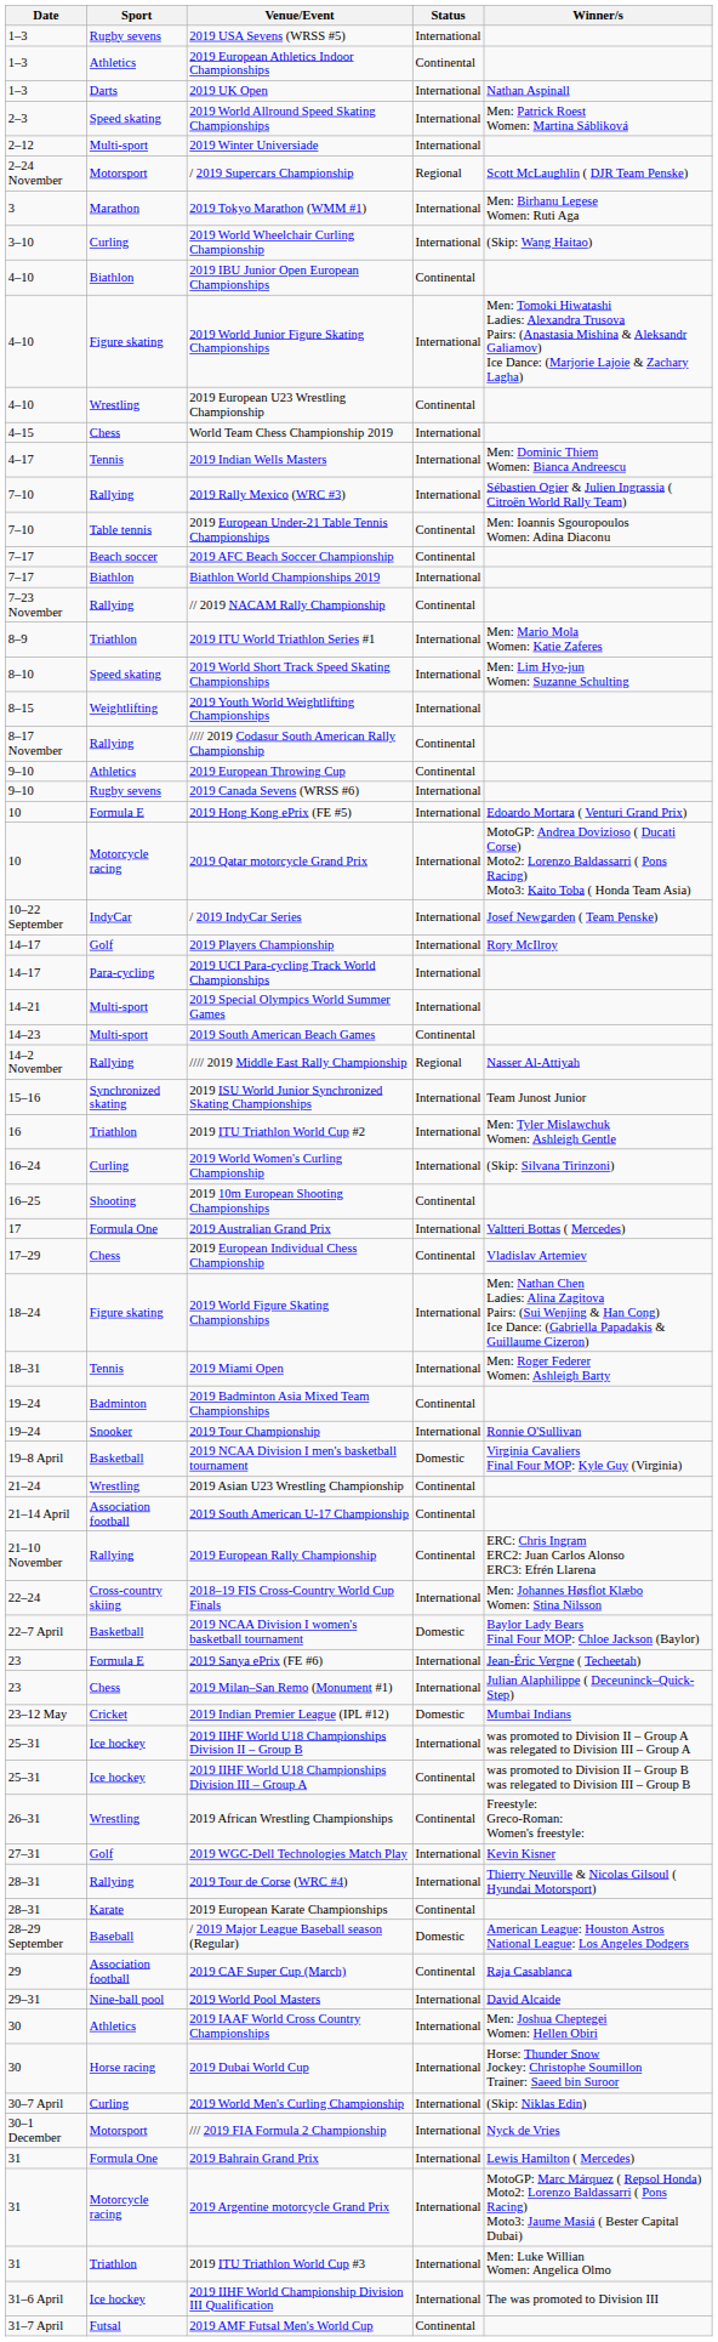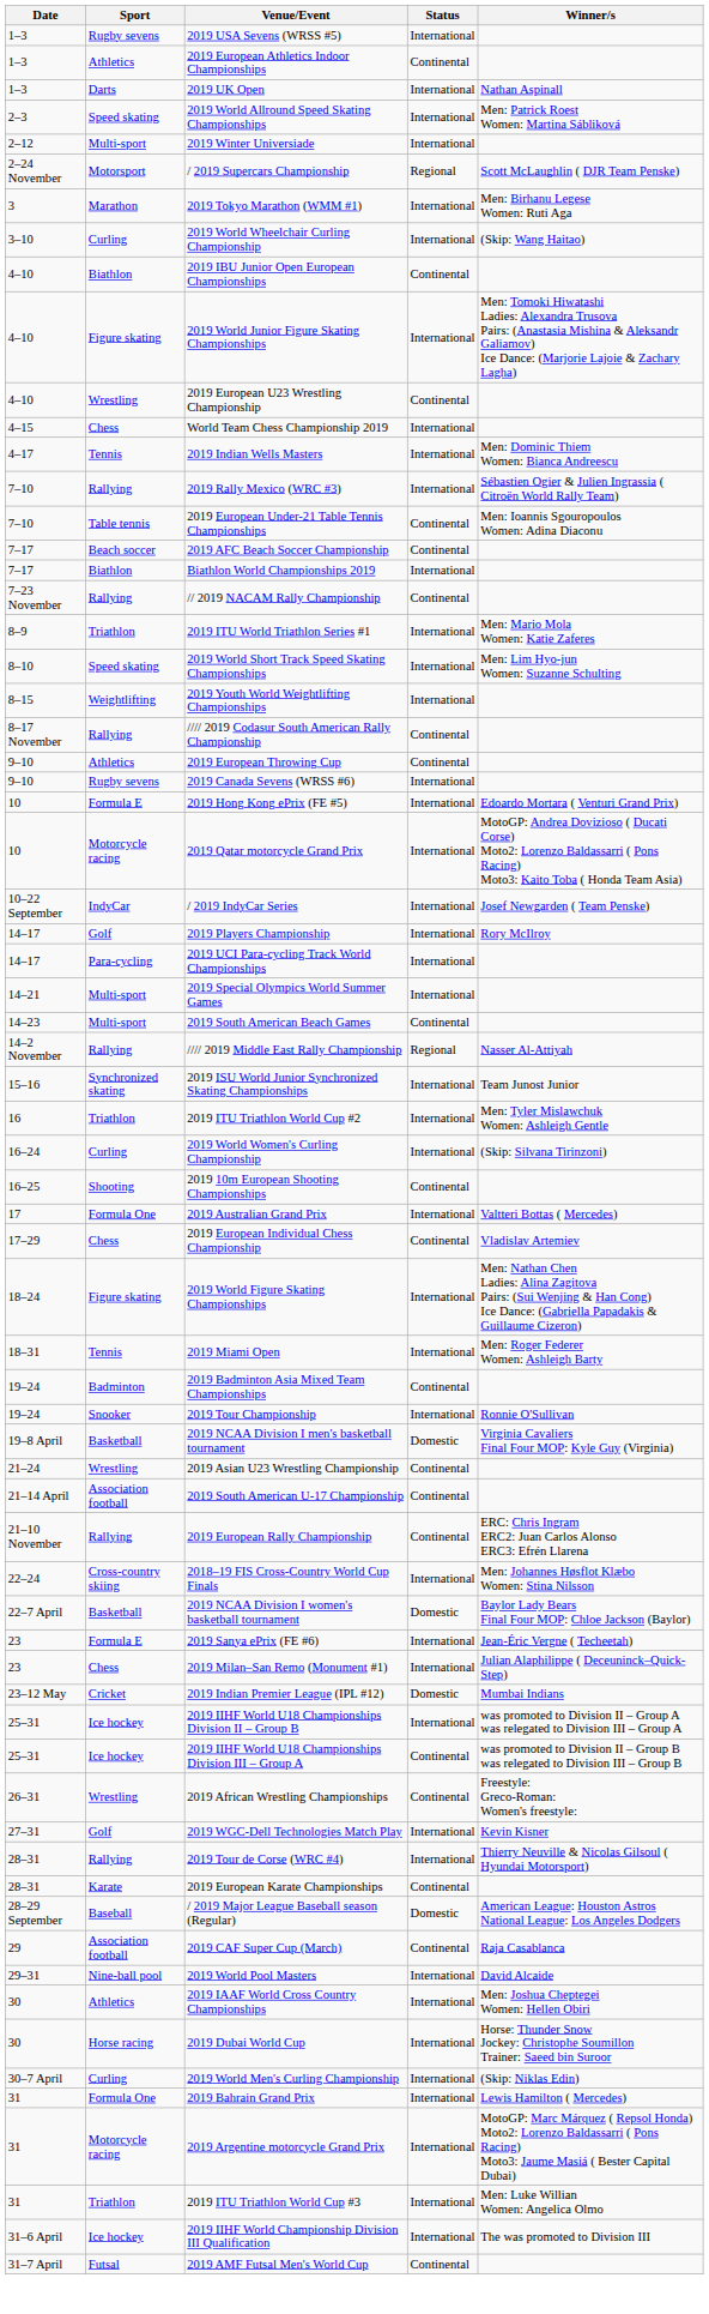 <table class="wikitable sortable" | width="100%">
 <tr>
 <th>Date</th>
 <th>Sport</th>
 <th>Venue/Event</th>
 <th>Status</th>
 <th>Winner/s</th>
 </tr>
 <tr>
 <td>1–3</td>
 <td><a href='#'>Rugby sevens</a></td>
 <td> <a href='#'>2019 USA Sevens</a> (WRSS #5)</td>
 <td>International</td>
 <td></td>
 </tr>
 <tr>
 <td>1–3</td>
 <td><a href='#'>Athletics</a></td>
 <td> <a href='#'>2019 European Athletics Indoor Championships</a></td>
 <td>Continental</td>
 <td></td>
 </tr>
 <tr>
 <td>1–3</td>
 <td><a href='#'>Darts</a></td>
 <td> <a href='#'>2019 UK Open</a></td>
 <td>International</td>
 <td> <a href='#'>Nathan Aspinall</a></td>
 </tr>
 <tr>
 <td>2–3</td>
 <td><a href='#'>Speed skating</a></td>
 <td> <a href='#'>2019 World Allround Speed Skating Championships</a></td>
 <td>International</td>
 <td>Men:  <a href='#'>Patrick Roest</a><br>Women:  <a href='#'>Martina Sábliková</a></td>
 </tr>
 <tr>
 <td>2–12</td>
 <td><a href='#'>Multi-sport</a></td>
 <td> <a href='#'>2019 Winter Universiade</a></td>
 <td>International</td>
 <td></td>
 </tr>
 <tr>
 <td>2–24 November</td>
 <td><a href='#'>Motorsport</a></td>
 <td>/ <a href='#'>2019 Supercars Championship</a></td>
 <td>Regional</td>
 <td> <a href='#'>Scott McLaughlin</a> ( <a href='#'>DJR Team Penske</a>)</td>
 </tr>
 <tr>
 <td>3</td>
 <td><a href='#'>Marathon</a></td>
 <td> <a href='#'>2019 Tokyo Marathon</a> (<a href='#'>WMM #1</a>)</td>
 <td>International</td>
 <td>Men:  <a href='#'>Birhanu Legese</a><br>Women:  Ruti Aga</td>
 </tr>
 <tr>
 <td>3–10</td>
 <td><a href='#'>Curling</a></td>
 <td> <a href='#'>2019 World Wheelchair Curling Championship</a></td>
 <td>International</td>
 <td> (Skip: <a href='#'>Wang Haitao</a>)</td>
 </tr>
 <tr>
 <td>4–10</td>
 <td><a href='#'>Biathlon</a></td>
 <td> <a href='#'>2019 IBU Junior Open European Championships</a></td>
 <td>Continental</td>
 <td></td>
 </tr>
 <tr>
 <td>4–10</td>
 <td><a href='#'>Figure skating</a></td>
 <td> <a href='#'>2019 World Junior Figure Skating Championships</a></td>
 <td>International</td>
 <td>Men:  <a href='#'>Tomoki Hiwatashi</a><br>Ladies:  <a href='#'>Alexandra Trusova</a><br>Pairs:  (<a href='#'>Anastasia Mishina</a> & <a href='#'>Aleksandr Galiamov</a>)<br>Ice Dance:  (<a href='#'>Marjorie Lajoie</a> & <a href='#'>Zachary Lagha</a>)</td>
 </tr>
 <tr>
 <td>4–10</td>
 <td><a href='#'>Wrestling</a></td>
 <td> 2019 European U23 Wrestling Championship</td>
 <td>Continental</td>
 <td></td>
 </tr>
 <tr>
 <td>4–15</td>
 <td><a href='#'>Chess</a></td>
 <td> World Team Chess Championship 2019</td>
 <td>International</td>
 <td></td>
 </tr>
 <tr>
 <td>4–17</td>
 <td><a href='#'>Tennis</a></td>
 <td> <a href='#'>2019 Indian Wells Masters</a></td>
 <td>International</td>
 <td>Men:  <a href='#'>Dominic Thiem</a><br>Women:  <a href='#'>Bianca Andreescu</a></td>
 </tr>
 <tr>
 <td>7–10</td>
 <td><a href='#'>Rallying</a></td>
 <td> <a href='#'>2019 Rally Mexico</a> (<a href='#'>WRC #3</a>)</td>
 <td>International</td>
 <td> <a href='#'>Sébastien Ogier</a> & <a href='#'>Julien Ingrassia</a> ( <a href='#'>Citroën World Rally Team</a>)</td>
 </tr>
 <tr>
 <td>7–10</td>
 <td><a href='#'>Table tennis</a></td>
 <td> 2019 <a href='#'>European Under-21 Table Tennis Championships</a></td>
 <td>Continental</td>
 <td>Men:  Ioannis Sgouropoulos<br>Women:  Adina Diaconu</td>
 </tr>
 <tr>
 <td>7–17</td>
 <td><a href='#'>Beach soccer</a></td>
 <td> <a href='#'>2019 AFC Beach Soccer Championship</a></td>
 <td>Continental</td>
 <td></td>
 </tr>
 <tr>
 <td>7–17</td>
 <td><a href='#'>Biathlon</a></td>
 <td> <a href='#'>Biathlon World Championships 2019</a></td>
 <td>International</td>
 <td></td>
 </tr>
 <tr>
 <td>7–23 November</td>
 <td><a href='#'>Rallying</a></td>
 <td>// 2019 <a href='#'>NACAM Rally Championship</a></td>
 <td>Continental</td>
 <td></td>
 </tr>
 <tr>
 <td>8–9</td>
 <td><a href='#'>Triathlon</a></td>
 <td> <a href='#'>2019 ITU World Triathlon Series</a> #1</td>
 <td>International</td>
 <td>Men:  <a href='#'>Mario Mola</a><br>Women:  <a href='#'>Katie Zaferes</a></td>
 </tr>
 <tr>
 <td>8–10</td>
 <td><a href='#'>Speed skating</a></td>
 <td> <a href='#'>2019 World Short Track Speed Skating Championships</a></td>
 <td>International</td>
 <td>Men:  <a href='#'>Lim Hyo-jun</a><br>Women:  <a href='#'>Suzanne Schulting</a></td>
 </tr>
 <tr>
 <td>8–15</td>
 <td><a href='#'>Weightlifting</a></td>
 <td> <a href='#'>2019 Youth World Weightlifting Championships</a></td>
 <td>International</td>
 <td></td>
 </tr>
 <tr>
 <td>8–17 November</td>
 <td><a href='#'>Rallying</a></td>
 <td>//// 2019 <a href='#'>Codasur South American Rally Championship</a></td>
 <td>Continental</td>
 <td></td>
 </tr>
 <tr>
 <td>9–10</td>
 <td><a href='#'>Athletics</a></td>
 <td> <a href='#'>2019 European Throwing Cup</a></td>
 <td>Continental</td>
 <td></td>
 </tr>
 <tr>
 <td>9–10</td>
 <td><a href='#'>Rugby sevens</a></td>
 <td> <a href='#'>2019 Canada Sevens</a> (WRSS #6)</td>
 <td>International</td>
 <td></td>
 </tr>
 <tr>
 <td>10</td>
 <td><a href='#'>Formula E</a></td>
 <td> <a href='#'>2019 Hong Kong ePrix</a> (FE #5)</td>
 <td>International</td>
 <td> <a href='#'>Edoardo Mortara</a> ( <a href='#'>Venturi Grand Prix</a>)</td>
 </tr>
 <tr>
 <td>10</td>
 <td><a href='#'>Motorcycle racing</a></td>
 <td> <a href='#'>2019 Qatar motorcycle Grand Prix</a></td>
 <td>International</td>
 <td>MotoGP:  <a href='#'>Andrea Dovizioso</a> ( <a href='#'>Ducati Corse</a>)<br>Moto2:  <a href='#'>Lorenzo Baldassarri</a> ( <a href='#'>Pons Racing</a>)<br>Moto3:  <a href='#'>Kaito Toba</a> ( Honda Team Asia)</td>
 </tr>
 <tr>
 <td>10–22 September</td>
 <td><a href='#'>IndyCar</a></td>
 <td>/ <a href='#'>2019 IndyCar Series</a></td>
 <td>International</td>
 <td> <a href='#'>Josef Newgarden</a> ( <a href='#'>Team Penske</a>)</td>
 </tr>
 <tr>
 <td>14–17</td>
 <td><a href='#'>Golf</a></td>
 <td> <a href='#'>2019 Players Championship</a></td>
 <td>International</td>
 <td> <a href='#'>Rory McIlroy</a></td>
 </tr>
 <tr>
 <td>14–17</td>
 <td><a href='#'>Para-cycling</a></td>
 <td> <a href='#'>2019 UCI Para-cycling Track World Championships</a></td>
 <td>International</td>
 <td></td>
 </tr>
 <tr>
 <td>14–21</td>
 <td><a href='#'>Multi-sport</a></td>
 <td> <a href='#'>2019 Special Olympics World Summer Games</a></td>
 <td>International</td>
 <td></td>
 </tr>
 <tr>
 <td>14–23</td>
 <td><a href='#'>Multi-sport</a></td>
 <td> <a href='#'>2019 South American Beach Games</a></td>
 <td>Continental</td>
 <td></td>
 </tr>
 <tr>
 <td>14–2 November</td>
 <td><a href='#'>Rallying</a></td>
 <td>//// 2019 <a href='#'>Middle East Rally Championship</a></td>
 <td>Regional</td>
 <td> <a href='#'>Nasser Al-Attiyah</a></td>
 </tr>
 <tr>
 <td>15–16</td>
 <td><a href='#'>Synchronized skating</a></td>
 <td> 2019 <a href='#'>ISU World Junior Synchronized Skating Championships</a></td>
 <td>International</td>
 <td> Team Junost Junior</td>
 </tr>
 <tr>
 <td>16</td>
 <td><a href='#'>Triathlon</a></td>
 <td> 2019 <a href='#'>ITU Triathlon World Cup</a> #2</td>
 <td>International</td>
 <td>Men:  <a href='#'>Tyler Mislawchuk</a><br>Women:  <a href='#'>Ashleigh Gentle</a></td>
 </tr>
 <tr>
 <td>16–24</td>
 <td><a href='#'>Curling</a></td>
 <td> <a href='#'>2019 World Women's Curling Championship</a></td>
 <td>International</td>
 <td> (Skip: <a href='#'>Silvana Tirinzoni</a>)</td>
 </tr>
 <tr>
 <td>16–25</td>
 <td><a href='#'>Shooting</a></td>
 <td> 2019 <a href='#'>10m European Shooting Championships</a></td>
 <td>Continental</td>
 <td></td>
 </tr>
 <tr>
 <td>17</td>
 <td><a href='#'>Formula One</a></td>
 <td> <a href='#'>2019 Australian Grand Prix</a></td>
 <td>International</td>
 <td> <a href='#'>Valtteri Bottas</a> ( <a href='#'>Mercedes</a>)</td>
 </tr>
 <tr>
 <td>17–29</td>
 <td><a href='#'>Chess</a></td>
 <td> 2019 <a href='#'>European Individual Chess Championship</a></td>
 <td>Continental</td>
 <td> <a href='#'>Vladislav Artemiev</a></td>
 </tr>
 <tr>
 <td>18–24</td>
 <td><a href='#'>Figure skating</a></td>
 <td> <a href='#'>2019 World Figure Skating Championships</a></td>
 <td>International</td>
 <td>Men:  <a href='#'>Nathan Chen</a><br>Ladies:  <a href='#'>Alina Zagitova</a><br>Pairs:  (<a href='#'>Sui Wenjing</a> & <a href='#'>Han Cong</a>)<br>Ice Dance:  (<a href='#'>Gabriella Papadakis</a> & <a href='#'>Guillaume Cizeron</a>)</td>
 </tr>
 <tr>
 <td>18–31</td>
 <td><a href='#'>Tennis</a></td>
 <td> <a href='#'>2019 Miami Open</a></td>
 <td>International</td>
 <td>Men:  <a href='#'>Roger Federer</a><br>Women:  <a href='#'>Ashleigh Barty</a></td>
 </tr>
 <tr>
 <td>19–24</td>
 <td><a href='#'>Badminton</a></td>
 <td> <a href='#'>2019 Badminton Asia Mixed Team Championships</a></td>
 <td>Continental</td>
 <td></td>
 </tr>
 <tr>
 <td>19–24</td>
 <td><a href='#'>Snooker</a></td>
 <td> <a href='#'>2019 Tour Championship</a></td>
 <td>International</td>
 <td> <a href='#'>Ronnie O'Sullivan</a></td>
 </tr>
 <tr>
 <td>19–8 April</td>
 <td><a href='#'>Basketball</a></td>
 <td> <a href='#'>2019 NCAA Division I men's basketball tournament</a></td>
 <td>Domestic</td>
 <td> <a href='#'>Virginia Cavaliers</a><br><a href='#'>Final Four MOP</a>:  <a href='#'>Kyle Guy</a> (Virginia)</td>
 </tr>
 <tr>
 <td>21–24</td>
 <td><a href='#'>Wrestling</a></td>
 <td> 2019 Asian U23 Wrestling Championship</td>
 <td>Continental</td>
 <td></td>
 </tr>
 <tr>
 <td>21–14 April</td>
 <td><a href='#'>Association football</a></td>
 <td> <a href='#'>2019 South American U-17 Championship</a></td>
 <td>Continental</td>
 <td></td>
 </tr>
 <tr>
 <td>21–10 November</td>
 <td><a href='#'>Rallying</a></td>
 <td> <a href='#'>2019 European Rally Championship</a></td>
 <td>Continental</td>
 <td>ERC:  <a href='#'>Chris Ingram</a><br>ERC2:  Juan Carlos Alonso<br>ERC3:  Efrén Llarena</td>
 </tr>
 <tr>
 <td>22–24</td>
 <td><a href='#'>Cross-country skiing</a></td>
 <td> <a href='#'>2018–19 FIS Cross-Country World Cup Finals</a></td>
 <td>International</td>
 <td>Men:  <a href='#'>Johannes Høsflot Klæbo</a><br>Women:  <a href='#'>Stina Nilsson</a></td>
 </tr>
 <tr>
 <td>22–7 April</td>
 <td><a href='#'>Basketball</a></td>
 <td> <a href='#'>2019 NCAA Division I women's basketball tournament</a></td>
 <td>Domestic</td>
 <td> <a href='#'>Baylor Lady Bears</a><br><a href='#'>Final Four MOP</a>:  <a href='#'>Chloe Jackson</a> (Baylor)</td>
 </tr>
 <tr>
 <td>23</td>
 <td><a href='#'>Formula E</a></td>
 <td> <a href='#'>2019 Sanya ePrix</a> (FE #6)</td>
 <td>International</td>
 <td> <a href='#'>Jean-Éric Vergne</a> ( <a href='#'>Techeetah</a>)</td>
 </tr>
 <tr>
 <td>23</td>
 <td><a href='#'>Chess</a></td>
 <td> <a href='#'>2019 Milan–San Remo</a> (<a href='#'>Monument</a> #1)</td>
 <td>International</td>
 <td> <a href='#'>Julian Alaphilippe</a> ( <a href='#'>Deceuninck–Quick-Step</a>)</td>
 </tr>
 <tr>
 <td>23–12 May</td>
 <td><a href='#'>Cricket</a></td>
 <td> <a href='#'>2019 Indian Premier League</a> (IPL #12)</td>
 <td>Domestic</td>
 <td> <a href='#'>Mumbai Indians</a></td>
 </tr>
 <tr>
 <td>25–31</td>
 <td><a href='#'>Ice hockey</a></td>
 <td> <a href='#'>2019 IIHF World U18 Championships Division II – Group B</a></td>
 <td>International</td>
 <td> was promoted to Division II – Group A<br> was relegated to Division III – Group A</td>
 </tr>
 <tr>
 <td>25–31</td>
 <td><a href='#'>Ice hockey</a></td>
 <td> <a href='#'>2019 IIHF World U18 Championships Division III – Group A</a></td>
 <td>Continental</td>
 <td> was promoted to Division II – Group B<br> was relegated to Division III – Group B</td>
 </tr>
 <tr>
 <td>26–31</td>
 <td><a href='#'>Wrestling</a></td>
 <td> 2019 African Wrestling Championships</td>
 <td>Continental</td>
 <td>Freestyle: <br>Greco-Roman: <br>Women's freestyle: </td>
 </tr>
 <tr>
 <td>27–31</td>
 <td><a href='#'>Golf</a></td>
 <td> <a href='#'>2019 WGC-Dell Technologies Match Play</a></td>
 <td>International</td>
 <td> <a href='#'>Kevin Kisner</a></td>
 </tr>
 <tr>
 <td>28–31</td>
 <td><a href='#'>Rallying</a></td>
 <td> <a href='#'>2019 Tour de Corse</a> (<a href='#'>WRC #4</a>)</td>
 <td>International</td>
 <td> <a href='#'>Thierry Neuville</a> & <a href='#'>Nicolas Gilsoul</a> ( <a href='#'>Hyundai Motorsport</a>)</td>
 </tr>
 <tr>
 <td>28–31</td>
 <td><a href='#'>Karate</a></td>
 <td> 2019 European Karate Championships</td>
 <td>Continental</td>
 <td></td>
 </tr>
 <tr>
 <td>28–29 September</td>
 <td><a href='#'>Baseball</a></td>
 <td>/ <a href='#'>2019 Major League Baseball season</a> (Regular)</td>
 <td>Domestic</td>
 <td><a href='#'>American League</a>:  <a href='#'>Houston Astros</a><br><a href='#'>National League</a>:  <a href='#'>Los Angeles Dodgers</a></td>
 </tr>
 <tr>
 <td>29</td>
 <td><a href='#'>Association football</a></td>
 <td> <a href='#'>2019 CAF Super Cup (March)</a></td>
 <td>Continental</td>
 <td> <a href='#'>Raja Casablanca</a></td>
 </tr>
 <tr>
 <td>29–31</td>
 <td><a href='#'>Nine-ball pool</a></td>
 <td> <a href='#'>2019 World Pool Masters</a></td>
 <td>International</td>
 <td> <a href='#'>David Alcaide</a></td>
 </tr>
 <tr>
 <td>30</td>
 <td><a href='#'>Athletics</a></td>
 <td> <a href='#'>2019 IAAF World Cross Country Championships</a></td>
 <td>International</td>
 <td>Men:  <a href='#'>Joshua Cheptegei</a><br>Women:  <a href='#'>Hellen Obiri</a></td>
 </tr>
 <tr>
 <td>30</td>
 <td><a href='#'>Horse racing</a></td>
 <td> <a href='#'>2019 Dubai World Cup</a></td>
 <td>International</td>
 <td>Horse:  <a href='#'>Thunder Snow</a><br>Jockey:  <a href='#'>Christophe Soumillon</a><br>Trainer:  <a href='#'>Saeed bin Suroor</a></td>
 </tr>
 <tr>
 <td>30–7 April</td>
 <td><a href='#'>Curling</a></td>
 <td> <a href='#'>2019 World Men's Curling Championship</a></td>
 <td>International</td>
 <td> (Skip: <a href='#'>Niklas Edin</a>)</td>
 </tr>
 <tr>
-<td>30–1 December</td>
-<td><a href='#'>Motorsport</a></td>
-<td>/// <a href='#'>2019 FIA Formula 2 Championship</a></td>
-<td>International</td>
-<td> <a href='#'>Nyck de Vries</a></td>
-</tr>
-<tr>
 <td>31</td>
 <td><a href='#'>Formula One</a></td>
 <td> <a href='#'>2019 Bahrain Grand Prix</a></td>
 <td>International</td>
 <td> <a href='#'>Lewis Hamilton</a> ( <a href='#'>Mercedes</a>)</td>
 </tr>
 <tr>
 <td>31</td>
 <td><a href='#'>Motorcycle racing</a></td>
 <td> <a href='#'>2019 Argentine motorcycle Grand Prix</a></td>
 <td>International</td>
 <td>MotoGP:  <a href='#'>Marc Márquez</a> ( <a href='#'>Repsol Honda</a>)<br>Moto2:  <a href='#'>Lorenzo Baldassarri</a> ( <a href='#'>Pons Racing</a>)<br>Moto3:  <a href='#'>Jaume Masiá</a> ( Bester Capital Dubai)</td>
 </tr>
 <tr>
 <td>31</td>
 <td><a href='#'>Triathlon</a></td>
 <td> 2019 <a href='#'>ITU Triathlon World Cup</a> #3</td>
 <td>International</td>
 <td>Men:  Luke Willian<br>Women:  Angelica Olmo</td>
 </tr>
 <tr>
 <td>31–6 April</td>
 <td><a href='#'>Ice hockey</a></td>
 <td> <a href='#'>2019 IIHF World Championship Division III Qualification</a></td>
 <td>International</td>
 <td>The  was promoted to Division III</td>
 </tr>
 <tr>
 <td>31–7 April</td>
 <td><a href='#'>Futsal</a></td>
 <td> <a href='#'>2019 AMF Futsal Men's World Cup</a></td>
 <td>Continental</td>
 <td></td>
 </tr>
 </table>
